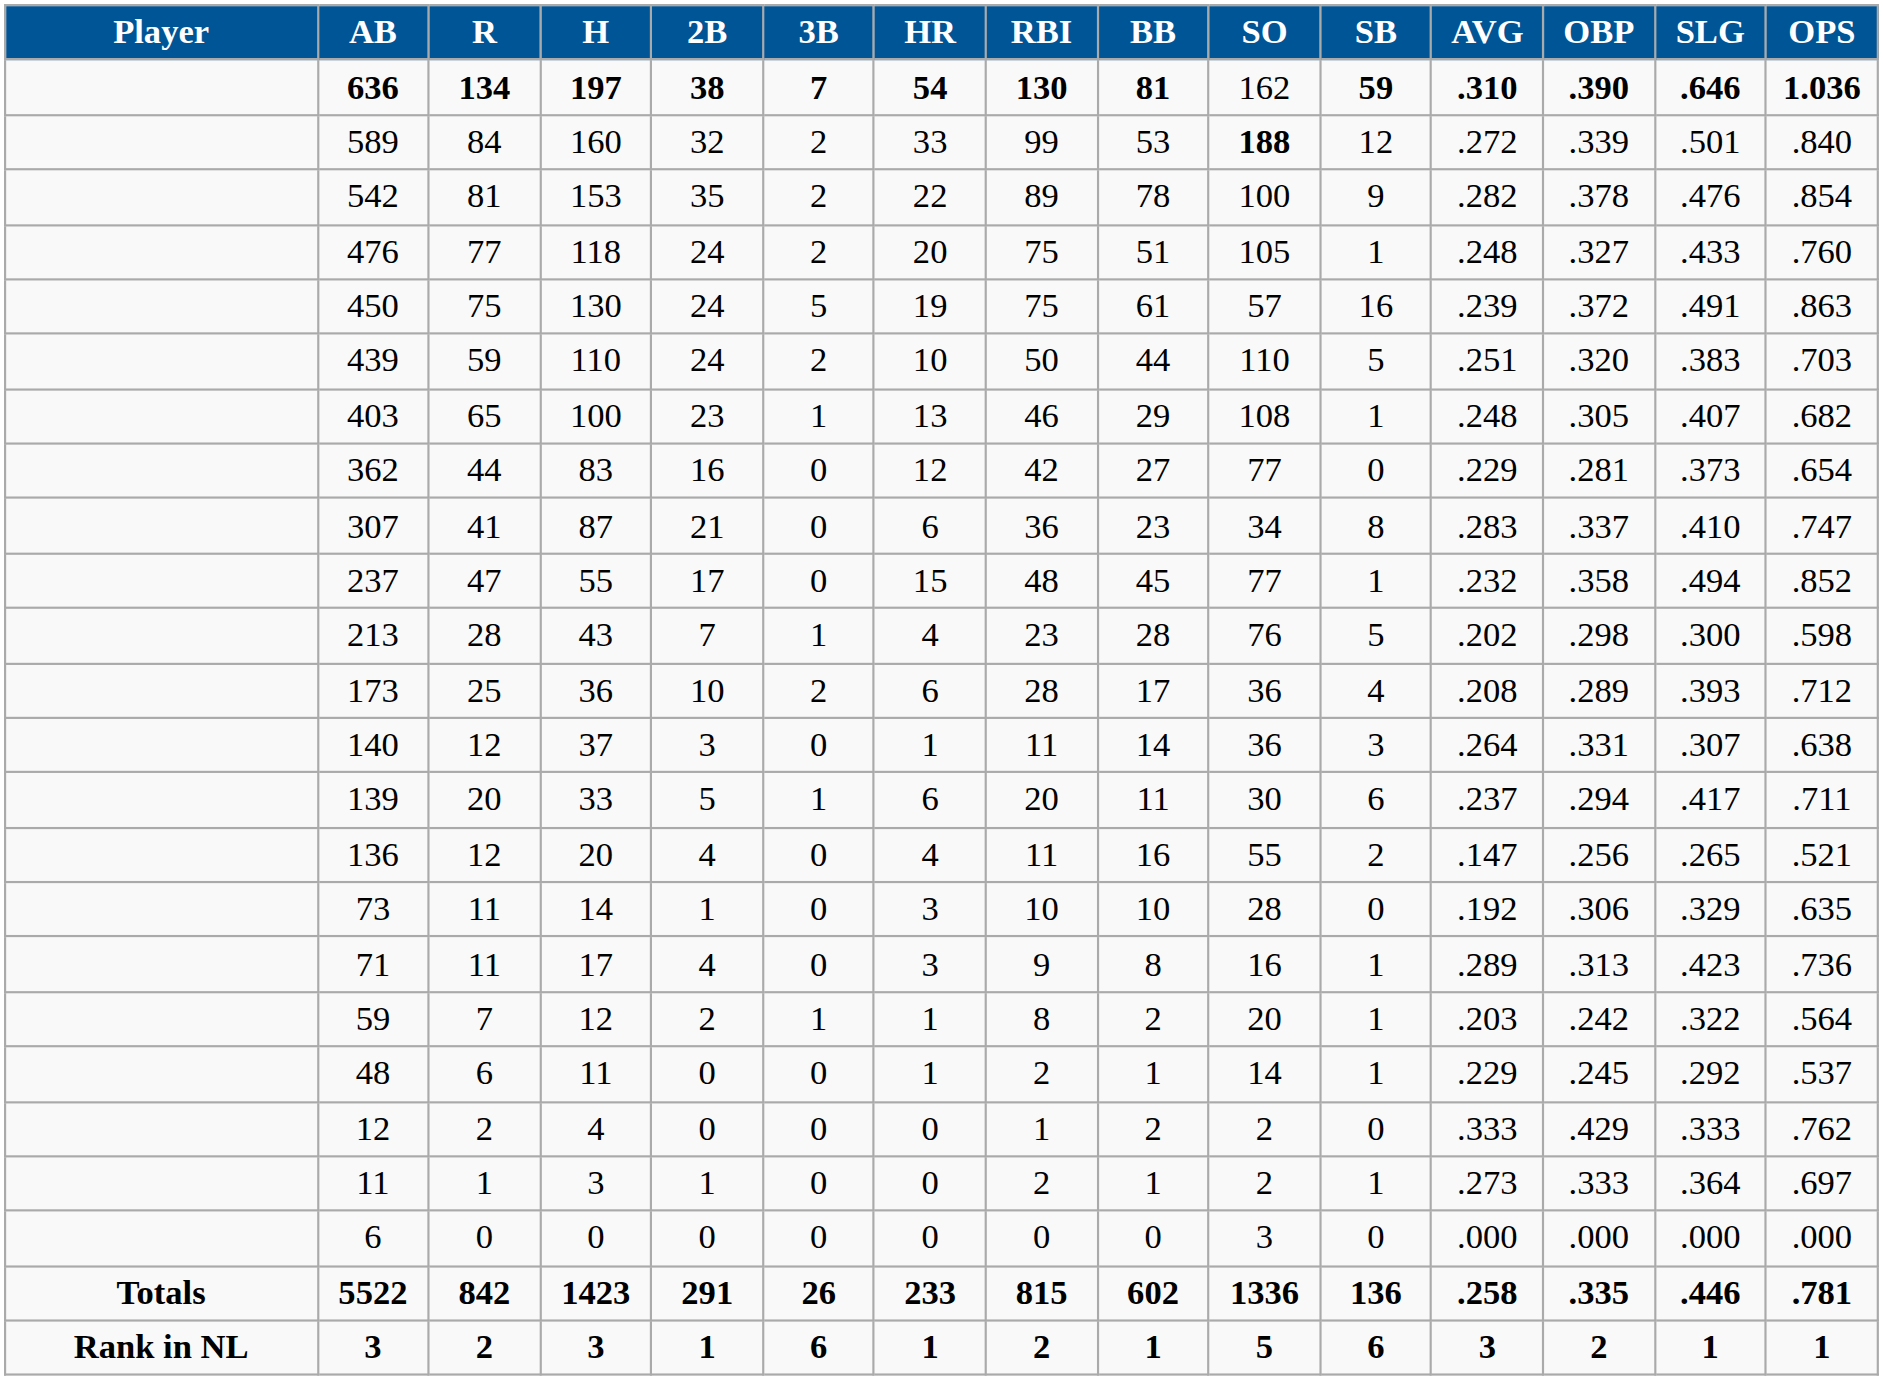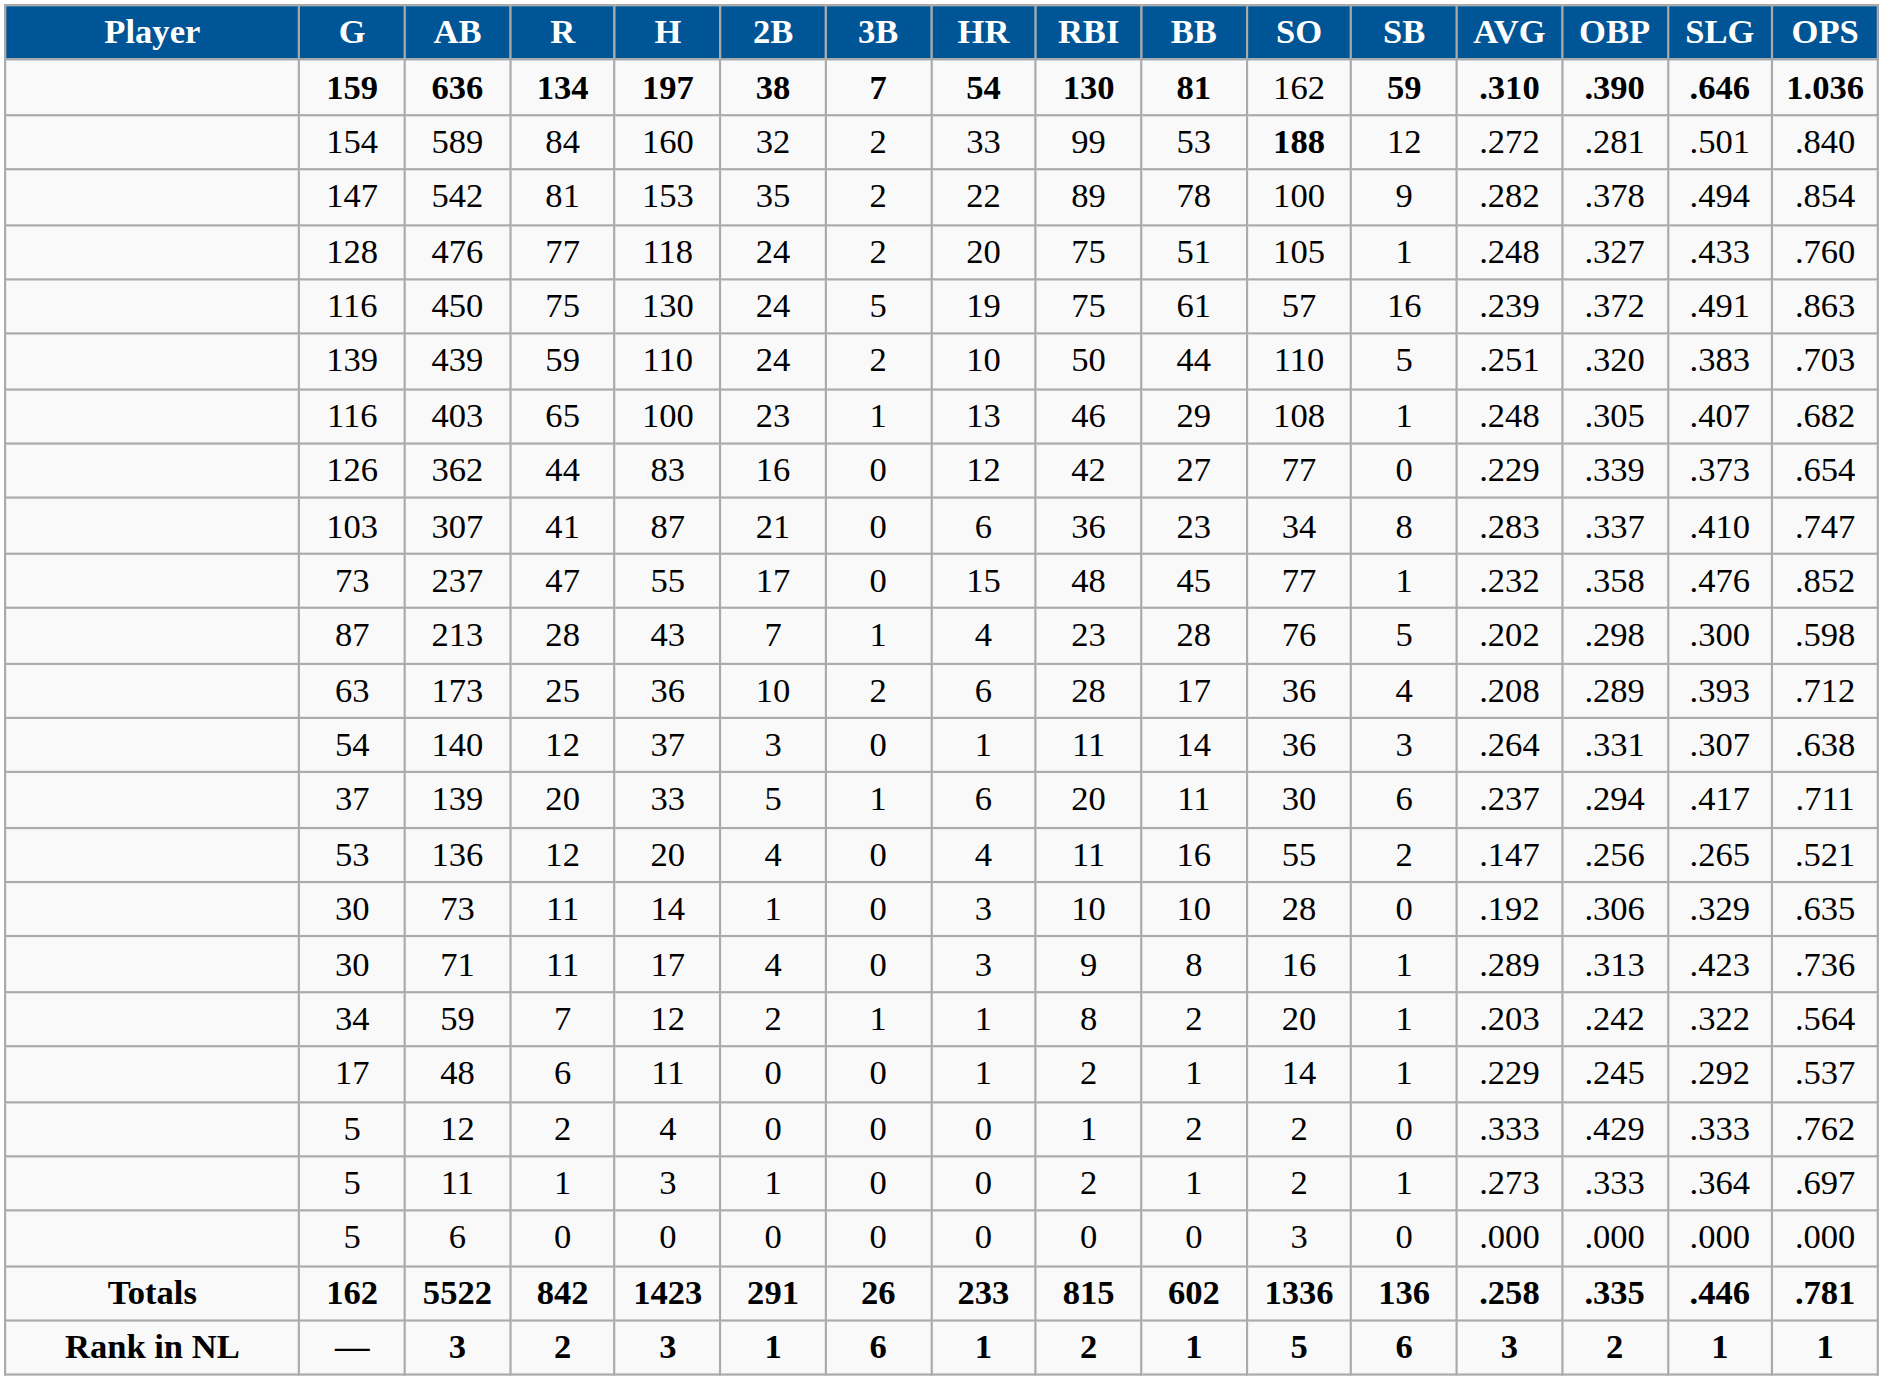 <table class="wikitable sortable">
 <tr>
 <th style="background:#005596; color:#FFF; width:14%;">Player</th>
+<th style="background:#005596; color:#FFF; width:5%;">G</th>
 <th style="background:#005596; color:#FFF; width:5%;">AB</th>
 <th style="background:#005596; color:#FFF; width:5%;">R</th>
 <th style="background:#005596; color:#FFF; width:5%;">H</th>
 <th style="background:#005596; color:#FFF; width:5%;">2B</th>
 <th style="background:#005596; color:#FFF; width:5%;">3B</th>
 <th style="background:#005596; color:#FFF; width:5%;">HR</th>
 <th style="background:#005596; color:#FFF; width:5%;">RBI</th>
 <th style="background:#005596; color:#FFF; width:5%;">BB</th>
 <th style="background:#005596; color:#FFF; width:5%;">SO</th>
 <th style="background:#005596; color:#FFF; width:5%;">SB</th>
 <th style="background:#005596; color:#FFF; width:5%;">AVG</th>
 <th style="background:#005596; color:#FFF; width:5%;">OBP</th>
 <th style="background:#005596; color:#FFF; width:5%;">SLG</th>
 <th style="background:#005596; color:#FFF; width:5%;">OPS</th>
 </tr>
 <tr align=center>
 <td></td>
+<td><strong>159</strong></td>
 <td><strong>636</strong></td>
 <td><strong>134</strong></td>
 <td><strong>197</strong></td>
 <td><strong>38</strong></td>
 <td><strong>7</strong></td>
 <td><strong>54</strong></td>
 <td><strong>130</strong></td>
 <td><strong>81</strong></td>
 <td>162</td>
 <td><strong>59</strong></td>
 <td><strong>.310</strong></td>
 <td><strong>.390</strong></td>
 <td><strong>.646</strong></td>
 <td><strong>1.036</strong></td>
 </tr>
 <tr align=center>
 <td></td>
+<td>154</td>
 <td>589</td>
 <td>84</td>
 <td>160</td>
 <td>32</td>
 <td>2</td>
 <td>33</td>
 <td>99</td>
 <td>53</td>
 <td><strong>188</strong></td>
 <td>12</td>
 <td>.272</td>
-<td>.339</td>
+<td>.281</td>
 <td>.501</td>
 <td>.840</td>
 </tr>
 <tr align=center>
 <td></td>
+<td>147</td>
 <td>542</td>
 <td>81</td>
 <td>153</td>
 <td>35</td>
 <td>2</td>
 <td>22</td>
 <td>89</td>
 <td>78</td>
 <td>100</td>
 <td>9</td>
 <td>.282</td>
 <td>.378</td>
-<td>.476</td>
+<td>.494</td>
 <td>.854</td>
 </tr>
 <tr align=center>
 <td></td>
+<td>128</td>
 <td>476</td>
 <td>77</td>
 <td>118</td>
 <td>24</td>
 <td>2</td>
 <td>20</td>
 <td>75</td>
 <td>51</td>
 <td>105</td>
 <td>1</td>
 <td>.248</td>
 <td>.327</td>
 <td>.433</td>
 <td>.760</td>
 </tr>
 <tr align=center>
 <td></td>
+<td>116</td>
 <td>450</td>
 <td>75</td>
 <td>130</td>
 <td>24</td>
 <td>5</td>
 <td>19</td>
 <td>75</td>
 <td>61</td>
 <td>57</td>
 <td>16</td>
 <td>.239</td>
 <td>.372</td>
 <td>.491</td>
 <td>.863</td>
 </tr>
 <tr align=center>
 <td></td>
+<td>139</td>
 <td>439</td>
 <td>59</td>
 <td>110</td>
 <td>24</td>
 <td>2</td>
 <td>10</td>
 <td>50</td>
 <td>44</td>
 <td>110</td>
 <td>5</td>
 <td>.251</td>
 <td>.320</td>
 <td>.383</td>
 <td>.703</td>
 </tr>
 <tr align=center>
 <td></td>
+<td>116</td>
 <td>403</td>
 <td>65</td>
 <td>100</td>
 <td>23</td>
 <td>1</td>
 <td>13</td>
 <td>46</td>
 <td>29</td>
 <td>108</td>
 <td>1</td>
 <td>.248</td>
 <td>.305</td>
 <td>.407</td>
 <td>.682</td>
 </tr>
 <tr align=center>
 <td></td>
+<td>126</td>
 <td>362</td>
 <td>44</td>
 <td>83</td>
 <td>16</td>
 <td>0</td>
 <td>12</td>
 <td>42</td>
 <td>27</td>
 <td>77</td>
 <td>0</td>
 <td>.229</td>
-<td>.281</td>
+<td>.339</td>
 <td>.373</td>
 <td>.654</td>
 </tr>
 <tr align=center>
 <td></td>
+<td>103</td>
 <td>307</td>
 <td>41</td>
 <td>87</td>
 <td>21</td>
 <td>0</td>
 <td>6</td>
 <td>36</td>
 <td>23</td>
 <td>34</td>
 <td>8</td>
 <td>.283</td>
 <td>.337</td>
 <td>.410</td>
 <td>.747</td>
 </tr>
 <tr align=center>
 <td></td>
+<td>73</td>
 <td>237</td>
 <td>47</td>
 <td>55</td>
 <td>17</td>
 <td>0</td>
 <td>15</td>
 <td>48</td>
 <td>45</td>
 <td>77</td>
 <td>1</td>
 <td>.232</td>
 <td>.358</td>
-<td>.494</td>
+<td>.476</td>
 <td>.852</td>
 </tr>
 <tr align=center>
 <td></td>
+<td>87</td>
 <td>213</td>
 <td>28</td>
 <td>43</td>
 <td>7</td>
 <td>1</td>
 <td>4</td>
 <td>23</td>
 <td>28</td>
 <td>76</td>
 <td>5</td>
 <td>.202</td>
 <td>.298</td>
 <td>.300</td>
 <td>.598</td>
 </tr>
 <tr align=center>
 <td></td>
+<td>63</td>
 <td>173</td>
 <td>25</td>
 <td>36</td>
 <td>10</td>
 <td>2</td>
 <td>6</td>
 <td>28</td>
 <td>17</td>
 <td>36</td>
 <td>4</td>
 <td>.208</td>
 <td>.289</td>
 <td>.393</td>
 <td>.712</td>
 </tr>
 <tr align=center>
 <td></td>
+<td>54</td>
 <td>140</td>
 <td>12</td>
 <td>37</td>
 <td>3</td>
 <td>0</td>
 <td>1</td>
 <td>11</td>
 <td>14</td>
 <td>36</td>
 <td>3</td>
 <td>.264</td>
 <td>.331</td>
 <td>.307</td>
 <td>.638</td>
 </tr>
 <tr align=center>
 <td></td>
+<td>37</td>
 <td>139</td>
 <td>20</td>
 <td>33</td>
 <td>5</td>
 <td>1</td>
 <td>6</td>
 <td>20</td>
 <td>11</td>
 <td>30</td>
 <td>6</td>
 <td>.237</td>
 <td>.294</td>
 <td>.417</td>
 <td>.711</td>
 </tr>
 <tr align=center>
 <td></td>
+<td>53</td>
 <td>136</td>
 <td>12</td>
 <td>20</td>
 <td>4</td>
 <td>0</td>
 <td>4</td>
 <td>11</td>
 <td>16</td>
 <td>55</td>
 <td>2</td>
 <td>.147</td>
 <td>.256</td>
 <td>.265</td>
 <td>.521</td>
 </tr>
 <tr align=center>
 <td></td>
+<td>30</td>
 <td>73</td>
 <td>11</td>
 <td>14</td>
 <td>1</td>
 <td>0</td>
 <td>3</td>
 <td>10</td>
 <td>10</td>
 <td>28</td>
 <td>0</td>
 <td>.192</td>
 <td>.306</td>
 <td>.329</td>
 <td>.635</td>
 </tr>
 <tr align=center>
 <td></td>
+<td>30</td>
 <td>71</td>
 <td>11</td>
 <td>17</td>
 <td>4</td>
 <td>0</td>
 <td>3</td>
 <td>9</td>
 <td>8</td>
 <td>16</td>
 <td>1</td>
 <td>.289</td>
 <td>.313</td>
 <td>.423</td>
 <td>.736</td>
 </tr>
 <tr align=center>
 <td></td>
+<td>34</td>
 <td>59</td>
 <td>7</td>
 <td>12</td>
 <td>2</td>
 <td>1</td>
 <td>1</td>
 <td>8</td>
 <td>2</td>
 <td>20</td>
 <td>1</td>
 <td>.203</td>
 <td>.242</td>
 <td>.322</td>
 <td>.564</td>
 </tr>
 <tr align=center>
 <td></td>
+<td>17</td>
 <td>48</td>
 <td>6</td>
 <td>11</td>
 <td>0</td>
 <td>0</td>
 <td>1</td>
 <td>2</td>
 <td>1</td>
 <td>14</td>
 <td>1</td>
 <td>.229</td>
 <td>.245</td>
 <td>.292</td>
 <td>.537</td>
 </tr>
 <tr align=center>
 <td></td>
+<td>5</td>
 <td>12</td>
 <td>2</td>
 <td>4</td>
 <td>0</td>
 <td>0</td>
 <td>0</td>
 <td>1</td>
 <td>2</td>
 <td>2</td>
 <td>0</td>
 <td>.333</td>
 <td>.429</td>
 <td>.333</td>
 <td>.762</td>
 </tr>
 <tr align=center>
 <td></td>
+<td>5</td>
 <td>11</td>
 <td>1</td>
 <td>3</td>
 <td>1</td>
 <td>0</td>
 <td>0</td>
 <td>2</td>
 <td>1</td>
 <td>2</td>
 <td>1</td>
 <td>.273</td>
 <td>.333</td>
 <td>.364</td>
 <td>.697</td>
 </tr>
 <tr align=center>
 <td></td>
+<td>5</td>
 <td>6</td>
 <td>0</td>
 <td>0</td>
 <td>0</td>
 <td>0</td>
 <td>0</td>
 <td>0</td>
 <td>0</td>
 <td>3</td>
 <td>0</td>
 <td>.000</td>
 <td>.000</td>
 <td>.000</td>
 <td>.000</td>
 </tr>
 <tr align=center>
 <td><strong>Totals</strong></td>
+<td><strong>162</strong></td>
 <td><strong>5522</strong></td>
 <td><strong>842</strong></td>
 <td><strong>1423</strong></td>
 <td><strong>291</strong></td>
 <td><strong>26</strong></td>
 <td><strong>233</strong></td>
 <td><strong>815</strong></td>
 <td><strong>602</strong></td>
 <td><strong>1336</strong></td>
 <td><strong>136</strong></td>
 <td><strong>.258</strong></td>
 <td><strong>.335</strong></td>
 <td><strong>.446</strong></td>
 <td><strong>.781</strong></td>
 </tr>
 <tr align=center>
 <td><strong>Rank in NL</strong></td>
+<td><strong>—</strong></td>
 <td><strong>3</strong></td>
 <td><strong>2</strong></td>
 <td><strong>3</strong></td>
 <td><strong>1</strong></td>
 <td><strong>6</strong></td>
 <td><strong>1</strong></td>
 <td><strong>2</strong></td>
 <td><strong>1</strong></td>
 <td><strong>5</strong></td>
 <td><strong>6</strong></td>
 <td><strong>3</strong></td>
 <td><strong>2</strong></td>
 <td><strong>1</strong></td>
 <td><strong>1</strong></td>
 </tr>
 </table>
